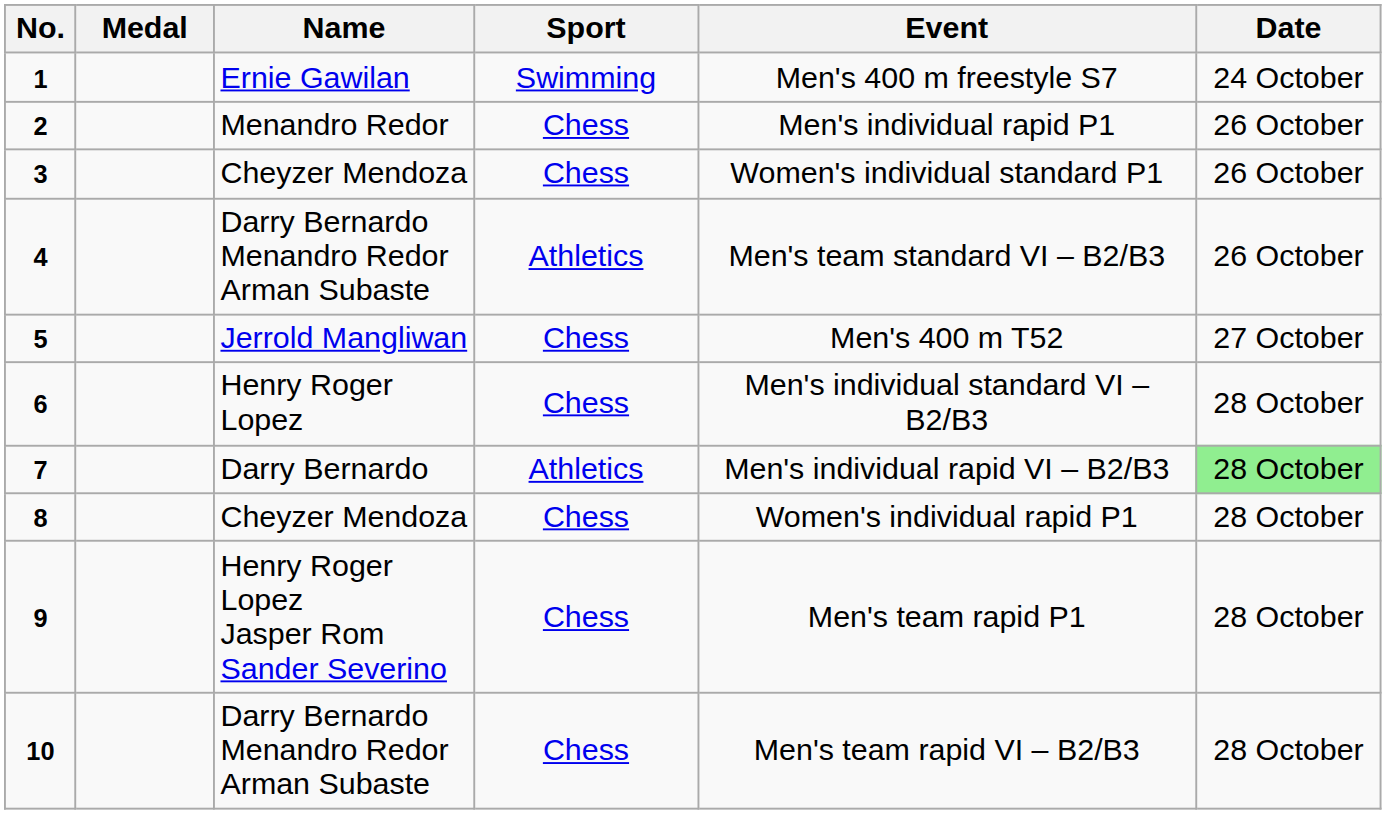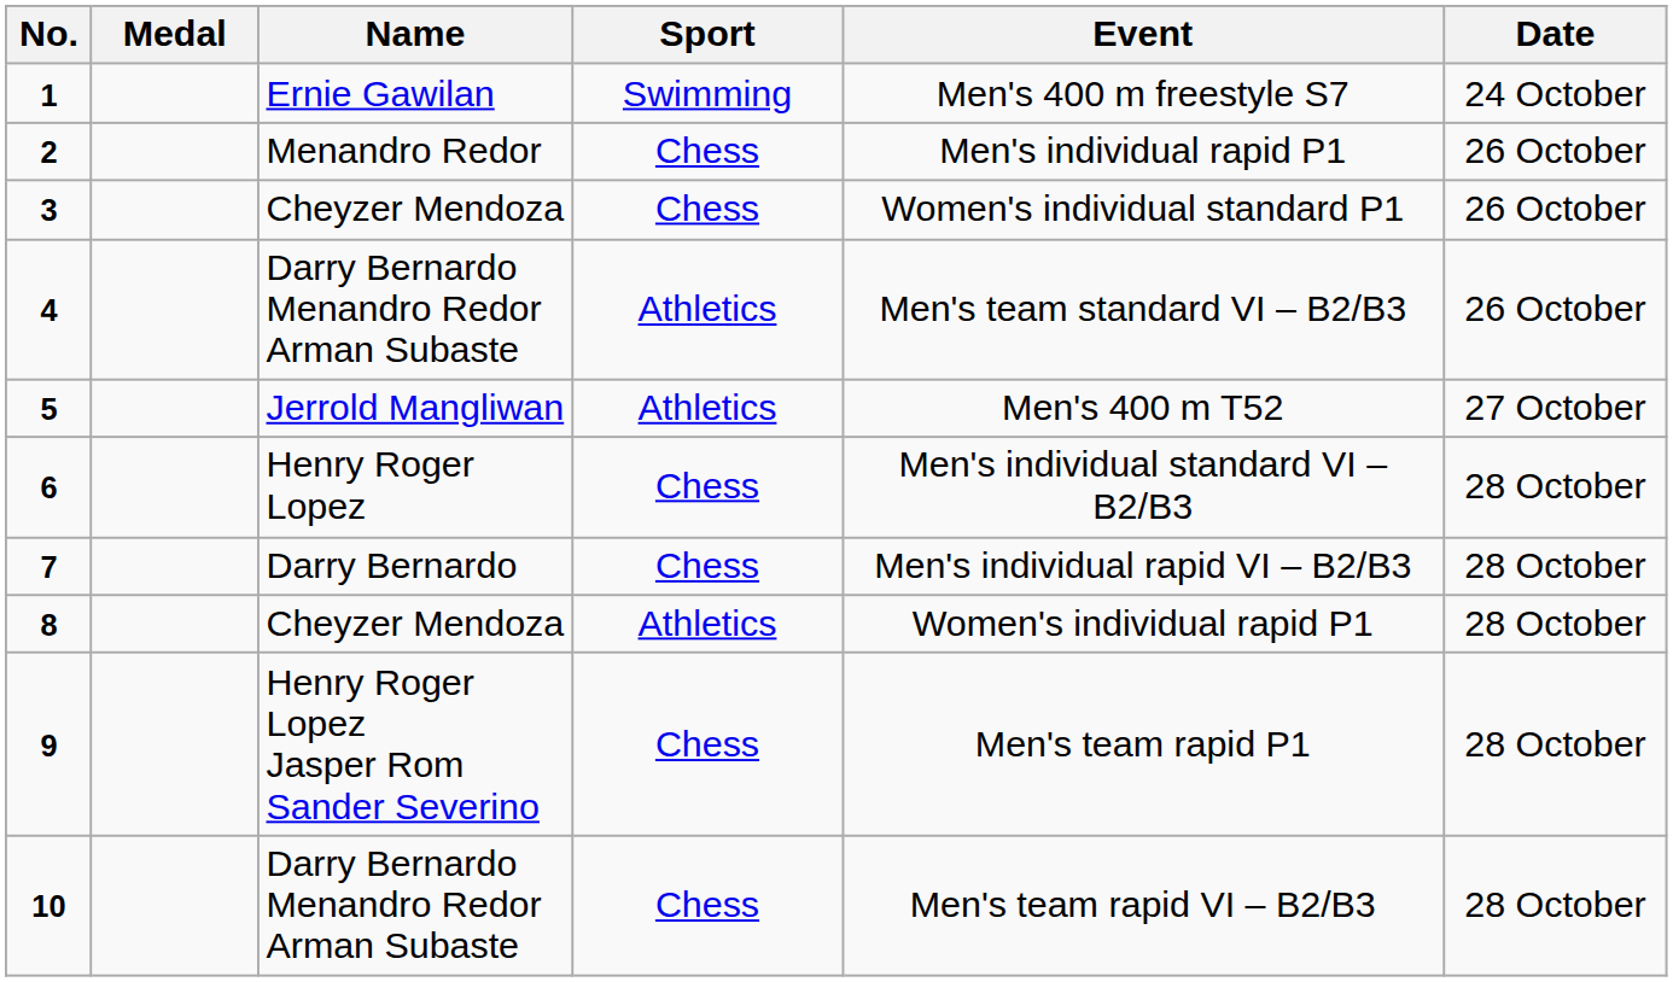 <table class="wikitable" style="font-size:100%; text-align:center;">
 <tr>
 <th width="30">No.</th>
 <th width="65">Medal</th>
 <th width="130">Name</th>
 <th width="110">Sport</th>
 <th width="255">Event</th>
 <th width="90">Date</th>
 </tr>
 <tr>
 <td><small><strong>1</strong></small></td>
 <td></td>
 <td align=left><a href='#'>Ernie Gawilan</a></td>
 <td> <a href='#'>Swimming</a></td>
 <td>Men's 400 m freestyle S7</td>
 <td>24 October</td>
 </tr>
 <tr>
 <td><small><strong>2</strong></small></td>
 <td></td>
 <td align=left>Menandro Redor</td>
 <td> <a href='#'>Chess</a></td>
 <td>Men's individual rapid P1</td>
 <td>26 October</td>
 </tr>
 <tr>
 <td><small><strong>3</strong></small></td>
 <td></td>
 <td align=left>Cheyzer Mendoza</td>
 <td> <a href='#'>Chess</a></td>
 <td>Women's individual standard P1</td>
 <td>26 October</td>
 </tr>
 <tr>
 <td><small><strong>4</strong></small></td>
 <td></td>
 <td align=left>Darry Bernardo<br>Menandro Redor<br>Arman Subaste</td>
 <td> <a href='#'>Athletics</a></td>
 <td>Men's team standard VI – B2/B3</td>
 <td>26 October</td>
 </tr>
 <tr>
 <td><small><strong>5</strong></small></td>
 <td></td>
 <td align=left><a href='#'>Jerrold Mangliwan</a></td>
-<td> <a href='#'>Chess</a></td>
+<td> <a href='#'>Athletics</a></td>
 <td>Men's 400 m T52</td>
 <td>27 October</td>
 </tr>
 <tr>
 <td><small><strong>6</strong></small></td>
 <td></td>
 <td align=left>Henry Roger Lopez</td>
 <td> <a href='#'>Chess</a></td>
 <td>Men's individual standard VI – B2/B3</td>
 <td>28 October</td>
 </tr>
 <tr>
 <td><small><strong>7</strong></small></td>
 <td></td>
 <td align=left>Darry Bernardo</td>
-<td> <a href='#'>Athletics</a></td>
+<td> <a href='#'>Chess</a></td>
 <td>Men's individual rapid VI – B2/B3</td>
-<td style="background: lightgreen;">28 October</td>
+<td>28 October</td>
 </tr>
 <tr>
 <td><small><strong>8</strong></small></td>
 <td></td>
 <td align=left>Cheyzer Mendoza</td>
-<td> <a href='#'>Chess</a></td>
+<td> <a href='#'>Athletics</a></td>
 <td>Women's individual rapid P1</td>
 <td>28 October</td>
 </tr>
 <tr>
 <td><small><strong>9</strong></small></td>
 <td></td>
 <td align=left>Henry Roger Lopez<br>Jasper Rom<br><a href='#'>Sander Severino</a></td>
 <td> <a href='#'>Chess</a></td>
 <td>Men's team rapid P1</td>
 <td>28 October</td>
 </tr>
 <tr>
 <td><small><strong>10</strong></small></td>
 <td></td>
 <td align=left>Darry Bernardo<br>Menandro Redor<br>Arman Subaste</td>
 <td> <a href='#'>Chess</a></td>
 <td>Men's team rapid VI – B2/B3</td>
 <td>28 October</td>
 </tr>
 </table>
